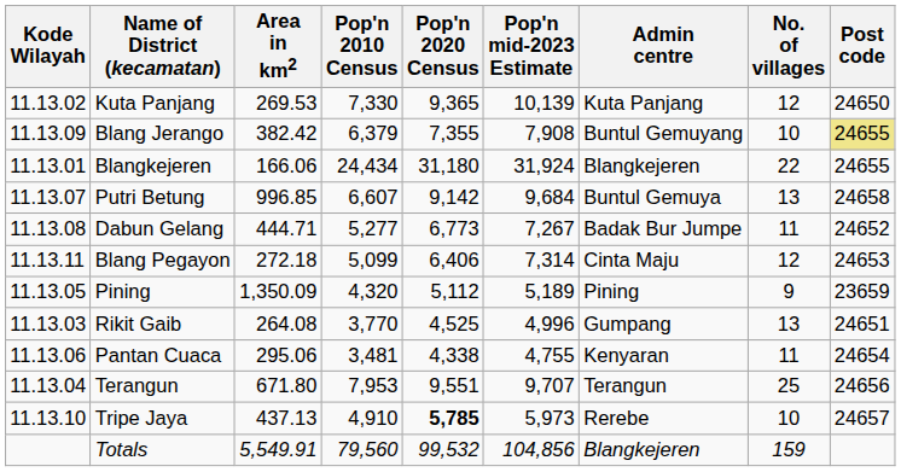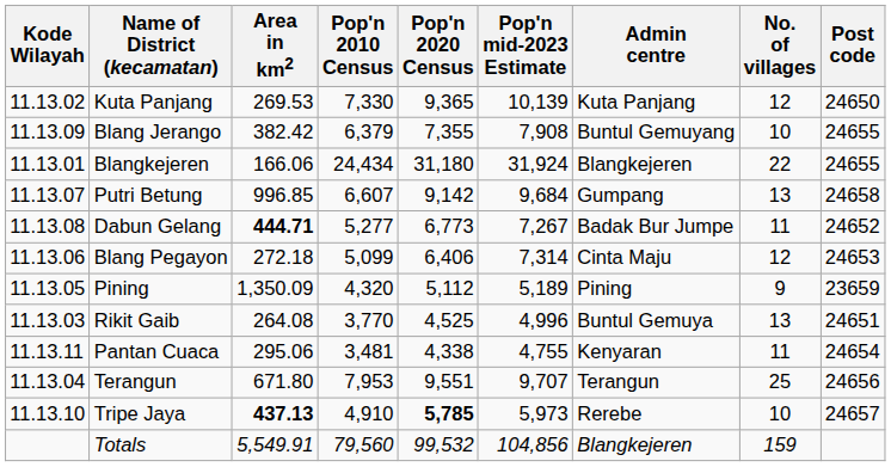 <table class="wikitable">
 <tr>
 <th>Kode<br>Wilayah</th>
 <th>Name of<br>District<br>(<em>kecamatan</em>)</th>
 <th>Area <br>in <br>km<sup>2</sup></th>
 <th>Pop'n <br>2010<br>Census</th>
 <th>Pop'n <br>2020<br>Census</th>
 <th>Pop'n <br>mid-2023<br>Estimate</th>
 <th>Admin<br> centre</th>
 <th>No. <br>of<br>villages</th>
 <th>Post<br>code</th>
 </tr>
 <tr>
 <td>11.13.02</td>
 <td>Kuta Panjang</td>
 <td align="right">269.53</td>
 <td align="right">7,330</td>
 <td align="right">9,365</td>
 <td align="right">10,139</td>
 <td>Kuta Panjang</td>
 <td align="center">12</td>
 <td>24650</td>
 </tr>
 <tr>
 <td>11.13.09</td>
 <td>Blang Jerango</td>
 <td align="right">382.42</td>
 <td align="right">6,379</td>
 <td align="right">7,355</td>
 <td align="right">7,908</td>
 <td>Buntul Gemuyang</td>
 <td align="center">10</td>
-<td style="background: khaki;">24655</td>
+<td>24655</td>
 </tr>
 <tr>
 <td>11.13.01</td>
 <td>Blangkejeren</td>
 <td align="right">166.06</td>
 <td align="right">24,434</td>
 <td align="right">31,180</td>
 <td align="right">31,924</td>
 <td>Blangkejeren</td>
 <td align="center">22</td>
 <td>24655</td>
 </tr>
 <tr>
 <td>11.13.07</td>
 <td>Putri Betung</td>
 <td align="right">996.85</td>
 <td align="right">6,607</td>
 <td align="right">9,142</td>
 <td align="right">9,684</td>
-<td>Buntul Gemuya</td>
+<td>Gumpang</td>
 <td align="center">13</td>
 <td>24658</td>
 </tr>
 <tr>
 <td>11.13.08</td>
 <td>Dabun Gelang</td>
-<td align="right">444.71</td>
+<td align="right"><strong>444.71</strong></td>
 <td align="right">5,277</td>
 <td align="right">6,773</td>
 <td align="right">7,267</td>
 <td>Badak Bur Jumpe</td>
 <td align="center">11</td>
 <td>24652</td>
 </tr>
 <tr>
-<td>11.13.11</td>
+<td>11.13.06</td>
 <td>Blang Pegayon</td>
 <td align="right">272.18</td>
 <td align="right">5,099</td>
 <td align="right">6,406</td>
 <td align="right">7,314</td>
 <td>Cinta Maju</td>
 <td align="center">12</td>
 <td>24653</td>
 </tr>
 <tr>
 <td>11.13.05</td>
 <td>Pining</td>
 <td align="right">1,350.09</td>
 <td align="right">4,320</td>
 <td align="right">5,112</td>
 <td align="right">5,189</td>
 <td>Pining</td>
 <td align="center">9</td>
 <td>23659</td>
 </tr>
 <tr>
 <td>11.13.03</td>
 <td>Rikit Gaib</td>
 <td align="right">264.08</td>
 <td align="right">3,770</td>
 <td align="right">4,525</td>
 <td align="right">4,996</td>
-<td>Gumpang</td>
+<td>Buntul Gemuya</td>
 <td align="center">13</td>
 <td>24651</td>
 </tr>
 <tr>
-<td>11.13.06</td>
+<td>11.13.11</td>
 <td>Pantan Cuaca</td>
 <td align="right">295.06</td>
 <td align="right">3,481</td>
 <td align="right">4,338</td>
 <td align="right">4,755</td>
 <td>Kenyaran</td>
 <td align="center">11</td>
 <td>24654</td>
 </tr>
 <tr>
 <td>11.13.04</td>
 <td>Terangun</td>
 <td align="right">671.80</td>
 <td align="right">7,953</td>
 <td align="right">9,551</td>
 <td align="right">9,707</td>
 <td>Terangun</td>
 <td align="center">25</td>
 <td>24656</td>
 </tr>
 <tr>
 <td>11.13.10</td>
 <td>Tripe Jaya</td>
-<td align="right">437.13</td>
+<td align="right"><strong>437.13</strong></td>
 <td align="right">4,910</td>
 <td align="right"><strong>5,785</strong></td>
 <td align="right">5,973</td>
 <td>Rerebe</td>
 <td align="center">10</td>
 <td>24657</td>
 </tr>
 <tr>
 <td></td>
 <td><em>Totals</em></td>
 <td align="right"><em>5,549.91</em></td>
 <td align="right"><em>79,560</em></td>
 <td align="right"><em>99,532</em></td>
 <td align="right"><em>104,856</em></td>
 <td><em>Blangkejeren</em></td>
 <td align="center"><em>159</em></td>
 </tr>
 </table>
